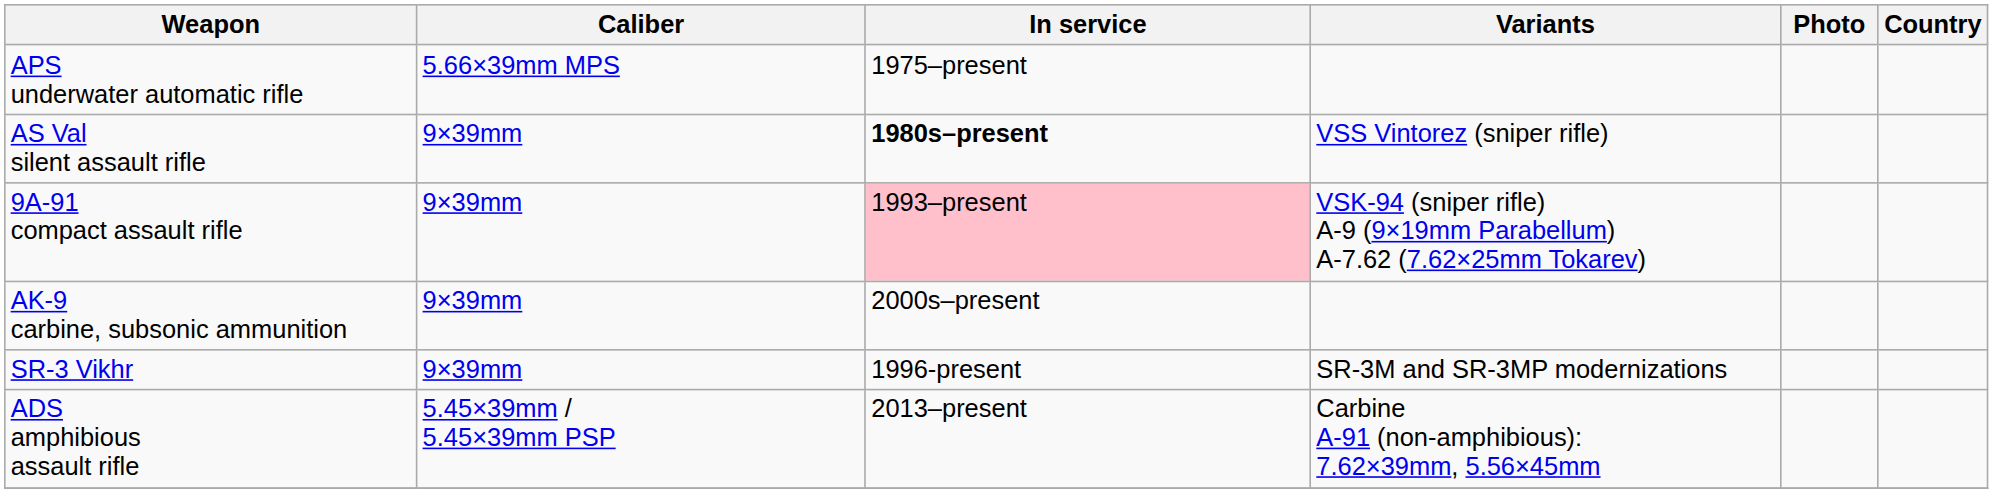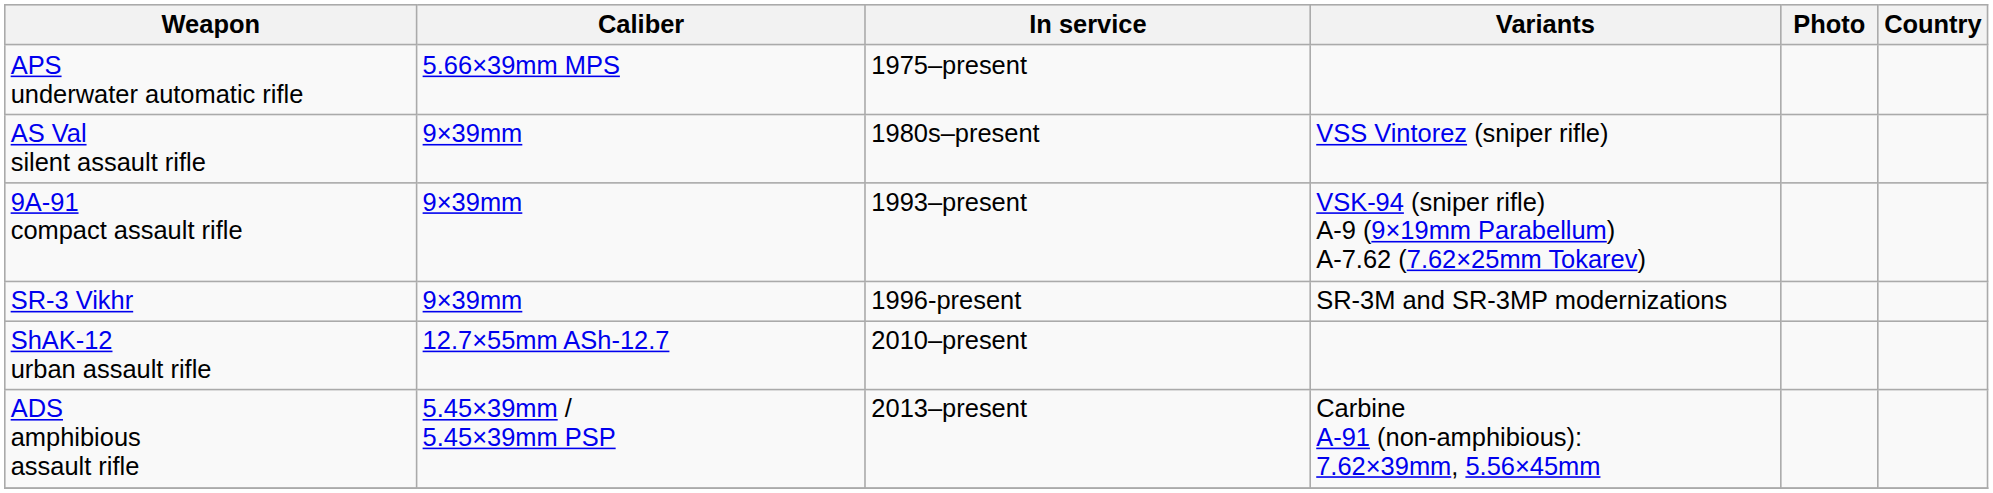 <table class="wikitable">
 <tr>
 <th style="width:22%;", align=left>Weapon</th>
 <th style="width:24%;", align=left>Caliber</th>
 <th style="width:24%;", align=left>In service</th>
 <th style="width:25%;", align=left>Variants</th>
 <th style="width:29%;">Photo</th>
 <th style="width:16%;", align=left>Country</th>
 </tr>
 <tr>
 <td align=left, valign=top><a href='#'>APS</a><br>underwater automatic rifle</td>
 <td align=left, valign=top><a href='#'>5.66×39mm MPS</a></td>
 <td align=left, valign=top>1975–present</td>
 <td align=left, valign=top></td>
 <td align=center></td>
 <td></td>
 </tr>
 <tr>
 <td align=left, valign=top><a href='#'>AS Val</a><br>silent assault rifle</td>
 <td align=left, valign=top><a href='#'>9×39mm</a></td>
-<td align=left, valign=top><strong>1980s–present</strong></td>
+<td align=left, valign=top>1980s–present</td>
 <td align=left, valign=top><a href='#'>VSS Vintorez</a> (sniper rifle)</td>
 <td align=center></td>
 <td></td>
 </tr>
 <tr>
 <td align=left, valign=top><a href='#'>9A-91</a><br>compact assault rifle</td>
 <td align=left, valign=top><a href='#'>9×39mm</a></td>
-<td align=left, valign=top style="background: pink;">1993–present</td>
+<td align=left, valign=top>1993–present</td>
 <td align=left, valign=top><a href='#'>VSK-94</a> (sniper rifle)<br>A-9 (<a href='#'>9×19mm Parabellum</a>)<br>A-7.62 (<a href='#'>7.62×25mm Tokarev</a>)</td>
 <td align=center></td>
-<td></td>
-</tr>
-<tr>
-<td align=left, valign=top><a href='#'>AK-9</a><br>carbine, subsonic ammunition</td>
-<td align=left, valign=top><a href='#'>9×39mm</a></td>
-<td align=left, valign=top>2000s–present</td>
-<td align=left, valign=top></td>
-<td align=left, valign=top></td>
 <td></td>
 </tr>
 <tr>
 <td><a href='#'>SR-3 Vikhr</a></td>
 <td><a href='#'>9×39mm</a></td>
 <td>1996-present</td>
 <td>SR-3M and SR-3MP modernizations</td>
 <td></td>
+<td></td>
+</tr>
+<tr>
+<td align=left, valign=top><a href='#'>ShAK-12</a><br>urban assault rifle</td>
+<td align=left, valign=top><a href='#'>12.7×55mm ASh-12.7</a></td>
+<td align=left, valign=top>2010–present</td>
+<td align=left, valign=top></td>
+<td align=left, valign=top></td>
 <td></td>
 </tr>
 <tr>
 <td align=left, valign=top><a href='#'>ADS</a><br>amphibious<br>assault rifle</td>
 <td align=left, valign=top><a href='#'>5.45×39mm</a> /<br><a href='#'>5.45×39mm PSP</a></td>
 <td align=left, valign=top>2013–present</td>
 <td align=left, valign=top>Carbine<br><a href='#'>A-91</a> (non-amphibious):<br><a href='#'>7.62×39mm</a>, <a href='#'>5.56×45mm</a></td>
 <td align=left, valign=top></td>
 <td></td>
 </tr>
 <tr>
 </tr>
 </table>
